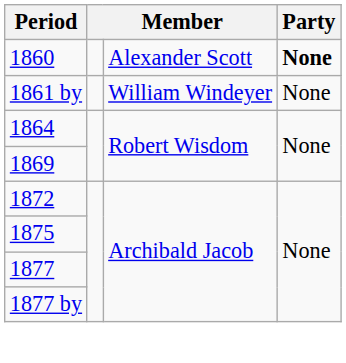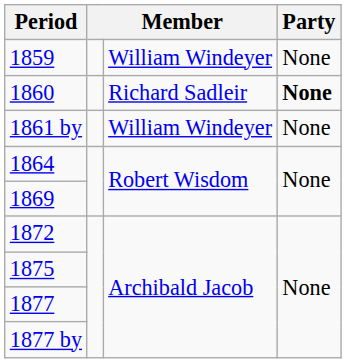 <table class="wikitable">
 <tr>
 <th>Period</th>
 <th colspan="2">Member</th>
 <th>Party</th>
 </tr>
 <tr>
+<td><a href='#'>1859</a></td>
+<td> </td>
+<td><a href='#'>William Windeyer</a></td>
+<td>None</td>
+</tr>
+<tr>
 <td><a href='#'>1860</a></td>
 <td> </td>
-<td><a href='#'>Alexander Scott</a></td>
+<td><a href='#'>Richard Sadleir</a></td>
 <td><strong>None</strong></td>
 </tr>
 <tr>
 <td><a href='#'>1861 by</a></td>
 <td> </td>
 <td><a href='#'>William Windeyer</a></td>
 <td>None</td>
 </tr>
 <tr>
 <td><a href='#'>1864</a></td>
 <td rowspan="2" > </td>
 <td rowspan="2"><a href='#'>Robert Wisdom</a></td>
 <td rowspan="2">None</td>
 </tr>
 <tr>
 <td><a href='#'>1869</a></td>
 </tr>
 <tr>
 <td><a href='#'>1872</a></td>
 <td rowspan="4" > </td>
 <td rowspan="4"><a href='#'>Archibald Jacob</a></td>
 <td rowspan="4">None</td>
 </tr>
 <tr>
 <td><a href='#'>1875</a></td>
 </tr>
 <tr>
 <td><a href='#'>1877</a></td>
 </tr>
 <tr>
 <td><a href='#'>1877 by</a></td>
 </tr>
 </table>
